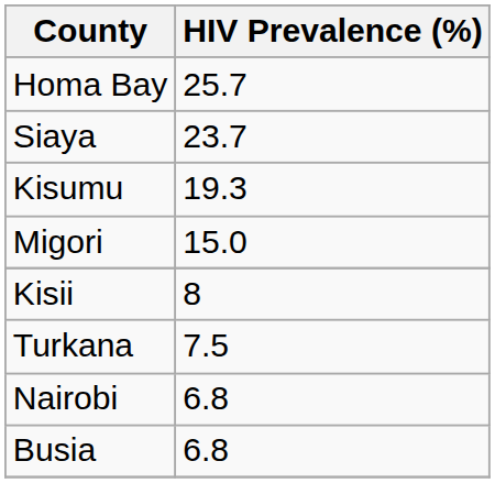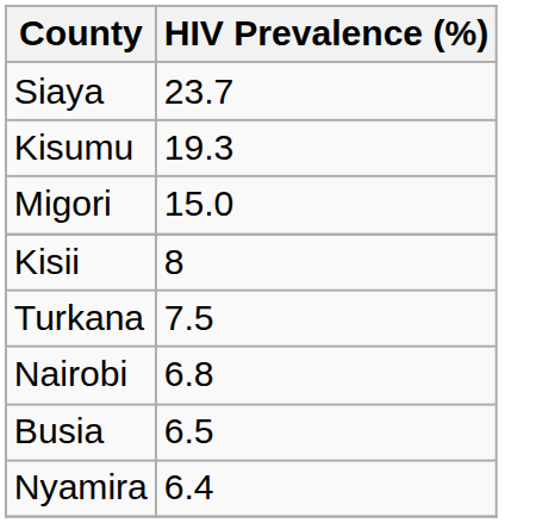 <table class="wikitable">
 <tr>
 <th>County</th>
 <th>HIV Prevalence (%)</th>
-</tr>
-<tr>
-<td>Homa Bay</td>
-<td>25.7</td>
 </tr>
 <tr>
 <td>Siaya</td>
 <td>23.7</td>
 </tr>
 <tr>
 <td>Kisumu</td>
 <td>19.3</td>
 </tr>
 <tr>
 <td>Migori</td>
 <td>15.0</td>
 </tr>
 <tr>
 </tr>
 <tr>
 <td>Kisii</td>
 <td>8</td>
 </tr>
 <tr>
 <td>Turkana</td>
 <td>7.5</td>
 </tr>
 <tr>
 <td>Nairobi</td>
 <td>6.8</td>
 </tr>
 <tr>
 <td>Busia</td>
-<td>6.8</td>
+<td>6.5</td>
+</tr>
+<tr>
+<td>Nyamira</td>
+<td>6.4</td>
 </tr>
 <tr>
 </tr>
 </table>
